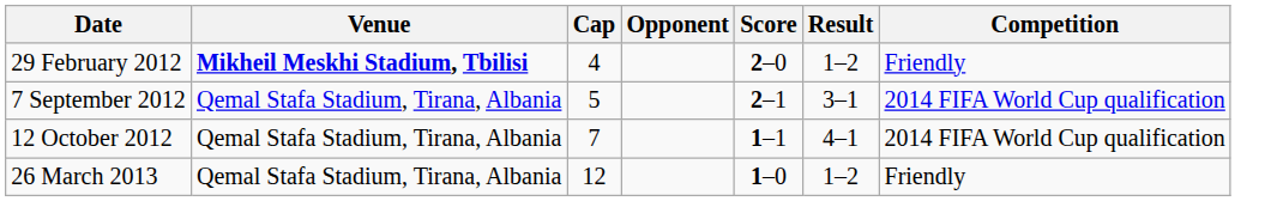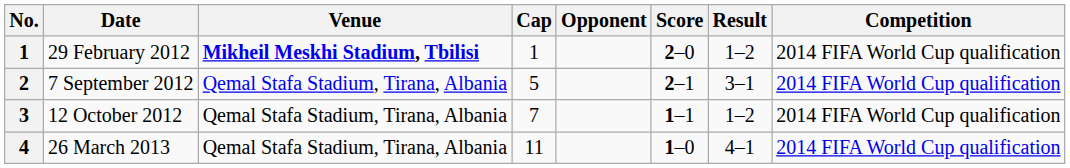 <table class="wikitable sortable plainrowheaders">
 <tr>
+<th scope=col>No.</th>
 <th scope=col data-sort-type=date>Date</th>
 <th scope=col>Venue</th>
 <th scope=col>Cap</th>
 <th scope=col>Opponent</th>
 <th scope=col>Score</th>
 <th scope=col>Result</th>
 <th scope=col>Competition</th>
 </tr>
 <tr>
+<th scope=row>1</th>
 <td>29 February 2012</td>
 <td><strong><a href='#'>Mikheil Meskhi Stadium</a>, <a href='#'>Tbilisi</a></strong></td>
-<td align=center>4</td>
+<td align=center>1</td>
 <td></td>
 <td align=center><strong>2</strong>–0</td>
 <td align=center>1–2</td>
-<td><a href='#'>Friendly</a></td>
+<td>2014 FIFA World Cup qualification</td>
 </tr>
 <tr>
+<th scope=row>2</th>
 <td>7 September 2012</td>
 <td><a href='#'>Qemal Stafa Stadium</a>, <a href='#'>Tirana</a>, <a href='#'>Albania</a></td>
 <td align=center>5</td>
 <td></td>
 <td align=center><strong>2</strong>–1</td>
 <td align=center>3–1</td>
 <td><a href='#'>2014 FIFA World Cup qualification</a></td>
 </tr>
 <tr>
+<th scope=row>3</th>
 <td>12 October 2012</td>
 <td>Qemal Stafa Stadium, Tirana, Albania</td>
 <td align=center>7</td>
 <td></td>
 <td align=center><strong>1</strong>–1</td>
-<td align=center>4–1</td>
+<td align=center>1–2</td>
 <td>2014 FIFA World Cup qualification</td>
 </tr>
 <tr>
+<th scope=row>4</th>
 <td>26 March 2013</td>
 <td>Qemal Stafa Stadium, Tirana, Albania</td>
-<td align=center>12</td>
+<td align=center>11</td>
 <td></td>
 <td align=center><strong>1</strong>–0</td>
-<td align=center>1–2</td>
-<td>Friendly</td>
+<td align=center>4–1</td>
+<td><a href='#'>2014 FIFA World Cup qualification</a></td>
 </tr>
 </table>
